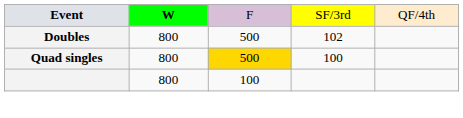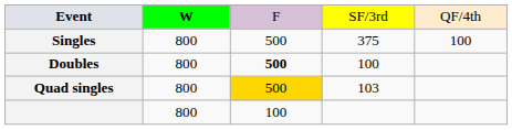 <table class=wikitable style="font-size:90%; text-align:center">
 <tr>
 <th style="width:130px; background:#dfe2e9;">Event</th>
 <th style="width:80px; background:lime;">W</th>
 <td style="width:85px; background:thistle;">F</td>
 <td style="width:85px; background:#ff0;">SF/3rd</td>
 <td style="width:85px; background:#ffebcd;">QF/4th</td>
 </tr>
 <tr>
+<th style="background:#f3f3f3;">Singles</th>
+<td>800</td>
+<td>500</td>
+<td>375</td>
+<td>100</td>
+</tr>
+<tr>
 <th style="background:#f3f3f3;">Doubles</th>
 <td>800</td>
-<td>500</td>
-<td>102</td>
+<td><strong>500</strong></td>
+<td>100</td>
 <td></td>
 </tr>
 <tr>
 <th style="background:#f3f3f3;">Quad singles</th>
 <td>800</td>
 <td style="background: gold;">500</td>
-<td>100</td>
+<td>103</td>
 <td></td>
 </tr>
 <tr>
 <th style="background:#f3f3f3;"></th>
 <td>800</td>
 <td>100</td>
 <td></td>
 <td></td>
 </tr>
 </table>
